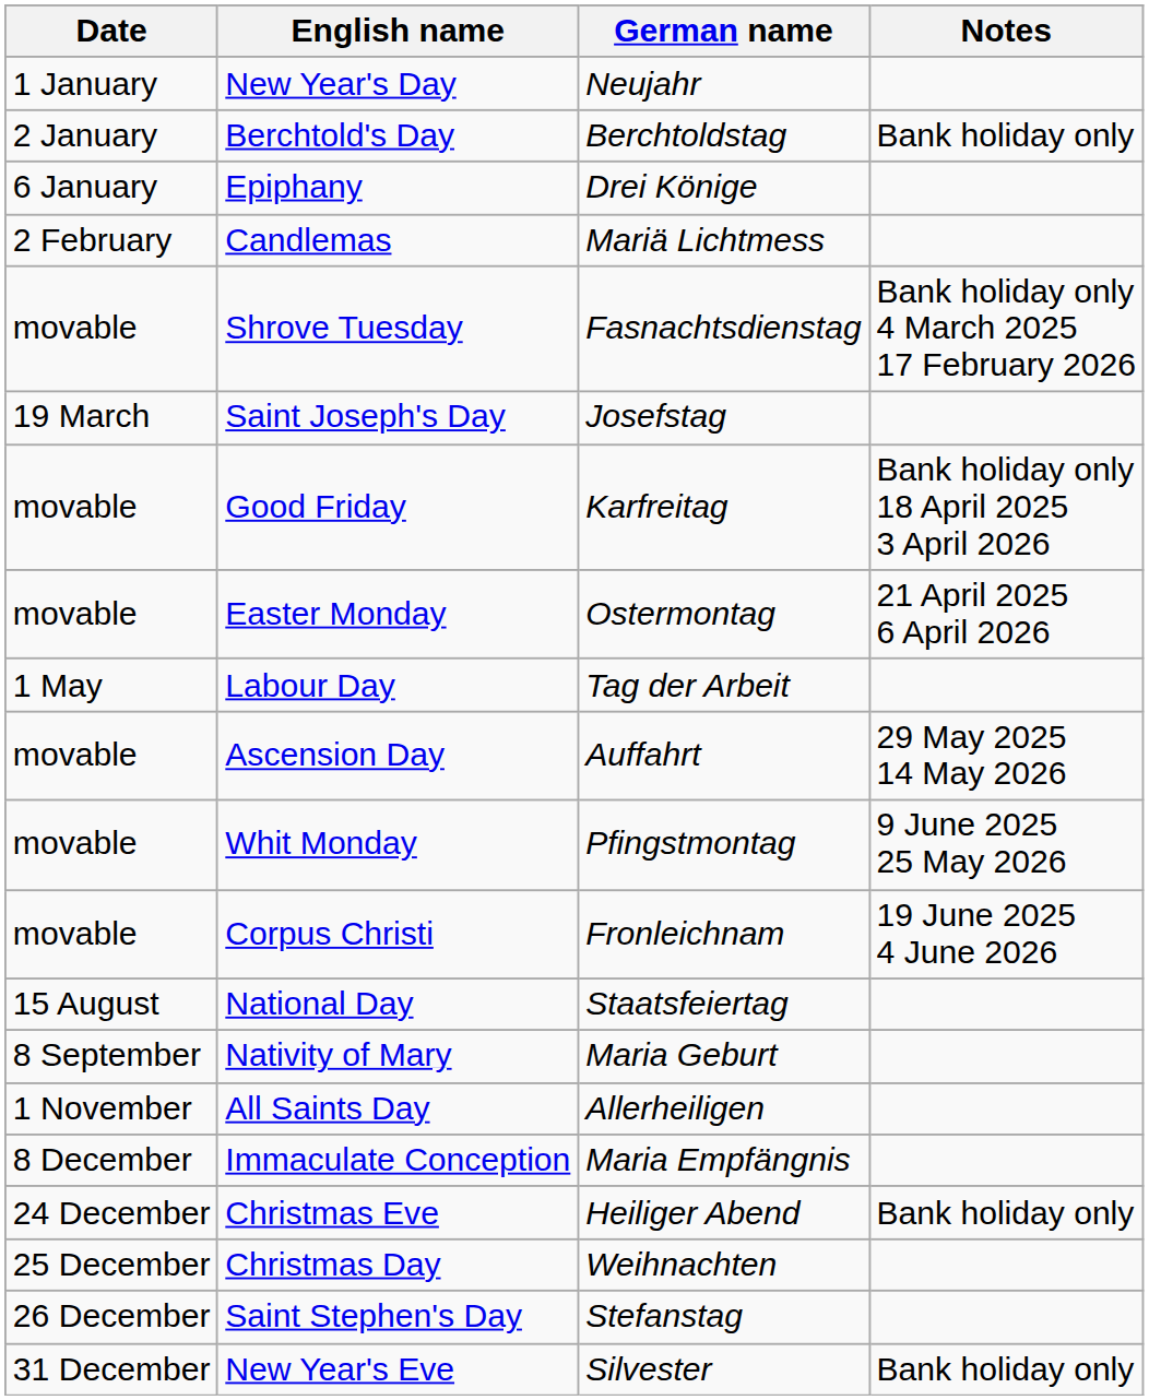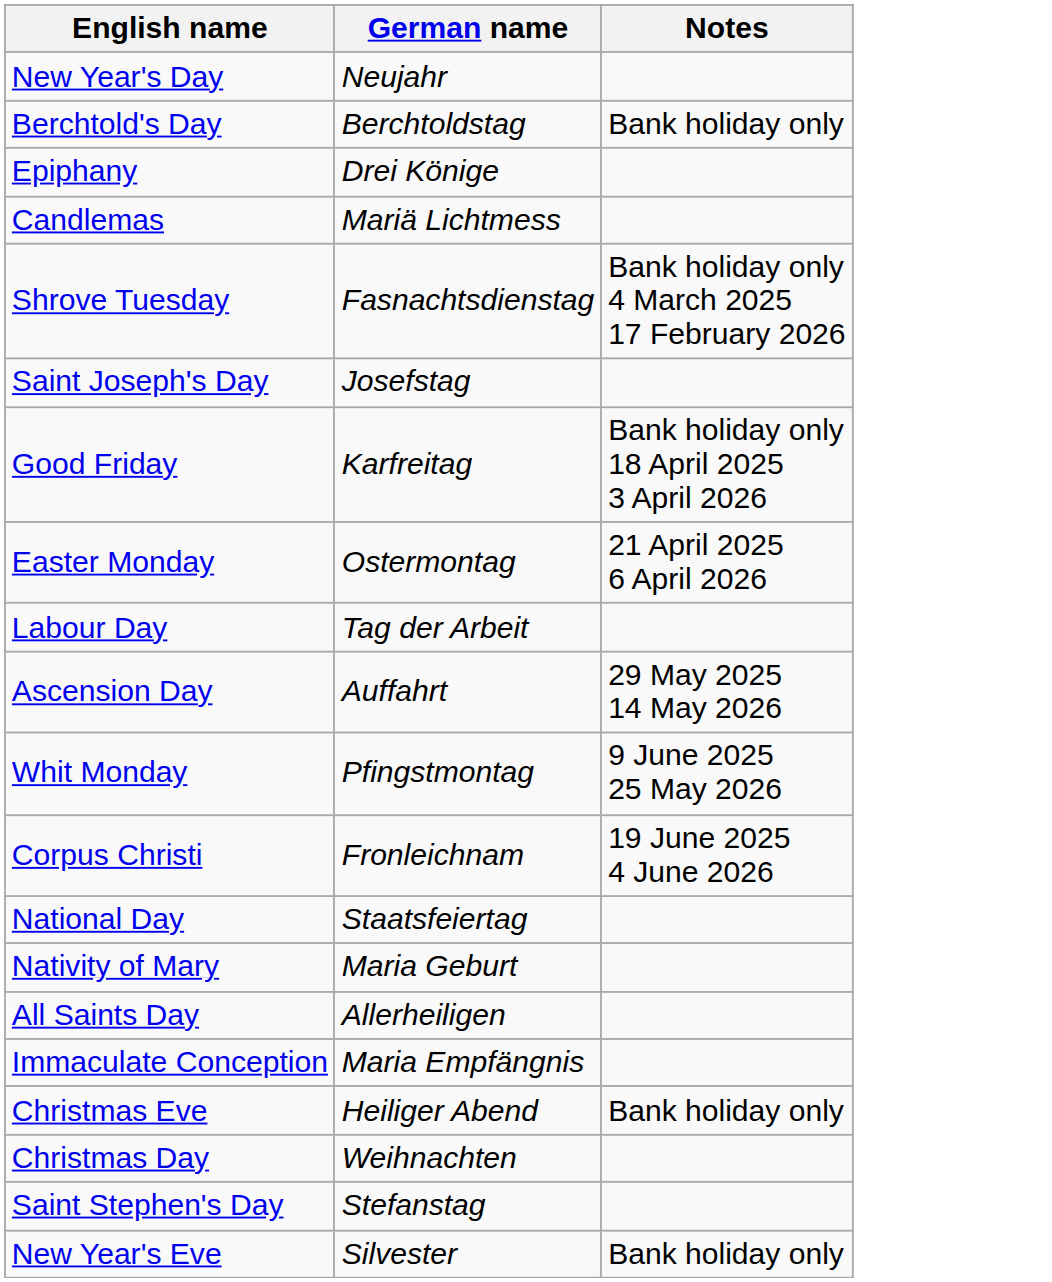 <table class="wikitable">
 <tr>
-<th>Date</th>
 <th>English name</th>
 <th><a href='#'>German</a> name</th>
 <th>Notes</th>
 </tr>
 <tr>
-<td>1 January</td>
 <td><a href='#'>New Year's Day</a></td>
 <td><em>Neujahr</em></td>
 <td></td>
 </tr>
 <tr>
-<td>2 January</td>
 <td><a href='#'>Berchtold's Day</a></td>
 <td><em>Berchtoldstag</em></td>
 <td>Bank holiday only</td>
 </tr>
 <tr>
-<td>6 January</td>
 <td><a href='#'>Epiphany</a></td>
 <td><em>Drei Könige</em></td>
 <td></td>
 </tr>
 <tr>
-<td>2 February</td>
 <td><a href='#'>Candlemas</a></td>
 <td><em>Mariä Lichtmess</em></td>
 <td></td>
 </tr>
 <tr>
-<td>movable</td>
 <td><a href='#'>Shrove Tuesday</a></td>
 <td><em>Fasnachtsdienstag</em></td>
 <td>Bank holiday only<br>4 March 2025<br>17 February 2026</td>
 </tr>
 <tr>
-<td>19 March</td>
 <td><a href='#'>Saint Joseph's Day</a></td>
 <td><em>Josefstag</em></td>
 <td></td>
 </tr>
 <tr>
-<td>movable</td>
 <td><a href='#'>Good Friday</a></td>
 <td><em>Karfreitag</em></td>
 <td>Bank holiday only<br>18 April 2025<br>3 April 2026</td>
 </tr>
 <tr>
-<td>movable</td>
 <td><a href='#'>Easter Monday</a></td>
 <td><em>Ostermontag</em></td>
 <td>21 April 2025<br>6 April 2026</td>
 </tr>
 <tr>
-<td>1 May</td>
 <td><a href='#'>Labour Day</a></td>
 <td><em>Tag der Arbeit</em></td>
 <td></td>
 </tr>
 <tr>
-<td>movable</td>
 <td><a href='#'>Ascension Day</a></td>
 <td><em>Auffahrt</em></td>
 <td>29 May 2025<br>14 May 2026</td>
 </tr>
 <tr>
-<td>movable</td>
 <td><a href='#'>Whit Monday</a></td>
 <td><em>Pfingstmontag</em></td>
 <td>9 June 2025<br>25 May 2026</td>
 </tr>
 <tr>
-<td>movable</td>
 <td><a href='#'>Corpus Christi</a></td>
 <td><em>Fronleichnam</em></td>
 <td>19 June 2025<br>4 June 2026</td>
 </tr>
 <tr>
-<td>15 August</td>
 <td><a href='#'>National Day</a></td>
 <td><em>Staatsfeiertag</em></td>
 <td></td>
 </tr>
 <tr>
-<td>8 September</td>
 <td><a href='#'>Nativity of Mary</a></td>
 <td><em>Maria Geburt</em></td>
 <td></td>
 </tr>
 <tr>
-<td>1 November</td>
 <td><a href='#'>All Saints Day</a></td>
 <td><em>Allerheiligen</em></td>
 <td></td>
 </tr>
 <tr>
-<td>8 December</td>
 <td><a href='#'>Immaculate Conception</a></td>
 <td><em>Maria Empfängnis</em></td>
 <td></td>
 </tr>
 <tr>
-<td>24 December</td>
 <td><a href='#'>Christmas Eve</a></td>
 <td><em>Heiliger Abend</em></td>
 <td>Bank holiday only</td>
 </tr>
 <tr>
-<td>25 December</td>
 <td><a href='#'>Christmas Day</a></td>
 <td><em>Weihnachten</em></td>
 <td></td>
 </tr>
 <tr>
-<td>26 December</td>
 <td><a href='#'>Saint Stephen's Day</a></td>
 <td><em>Stefanstag</em></td>
 <td></td>
 </tr>
 <tr>
-<td>31 December</td>
 <td><a href='#'>New Year's Eve</a></td>
 <td><em>Silvester</em></td>
 <td>Bank holiday only</td>
 </tr>
 </table>
